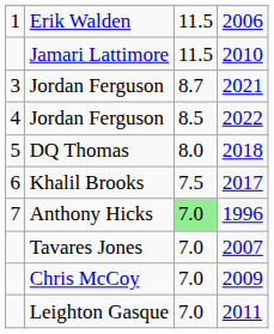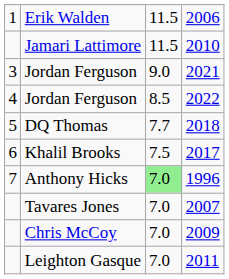 <table class="wikitable">
 <tr>
 </tr>
 <tr>
 <td>1</td>
 <td><a href='#'>Erik Walden</a></td>
 <td>11.5</td>
 <td><a href='#'>2006</a></td>
 </tr>
 <tr>
 <td></td>
 <td><a href='#'>Jamari Lattimore</a></td>
 <td>11.5</td>
 <td><a href='#'>2010</a></td>
 </tr>
 <tr>
 <td>3</td>
 <td>Jordan Ferguson</td>
-<td>8.7</td>
+<td>9.0</td>
 <td><a href='#'>2021</a></td>
 </tr>
 <tr>
 <td>4</td>
 <td>Jordan Ferguson</td>
 <td>8.5</td>
 <td><a href='#'>2022</a></td>
 </tr>
 <tr>
 <td>5</td>
 <td>DQ Thomas</td>
-<td>8.0</td>
+<td>7.7</td>
 <td><a href='#'>2018</a></td>
 </tr>
 <tr>
 <td>6</td>
 <td>Khalil Brooks</td>
 <td>7.5</td>
 <td><a href='#'>2017</a></td>
 </tr>
 <tr>
 <td>7</td>
 <td>Anthony Hicks</td>
 <td style="background: lightgreen;">7.0</td>
 <td><a href='#'>1996</a></td>
 </tr>
 <tr>
 <td></td>
 <td>Tavares Jones</td>
 <td>7.0</td>
 <td><a href='#'>2007</a></td>
 </tr>
 <tr>
 <td></td>
 <td><a href='#'>Chris McCoy</a></td>
 <td>7.0</td>
 <td><a href='#'>2009</a></td>
 </tr>
 <tr>
 <td></td>
 <td>Leighton Gasque</td>
 <td>7.0</td>
 <td><a href='#'>2011</a></td>
 </tr>
 </table>
